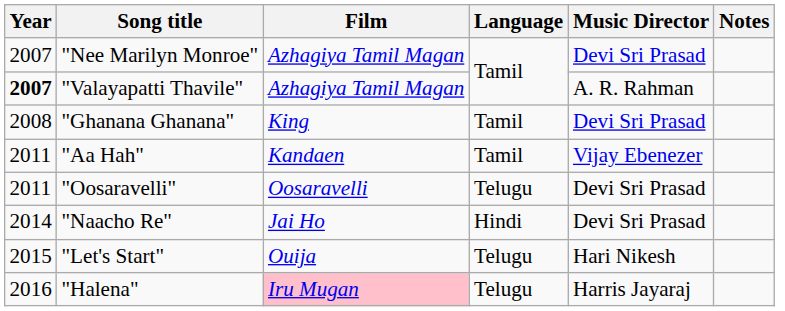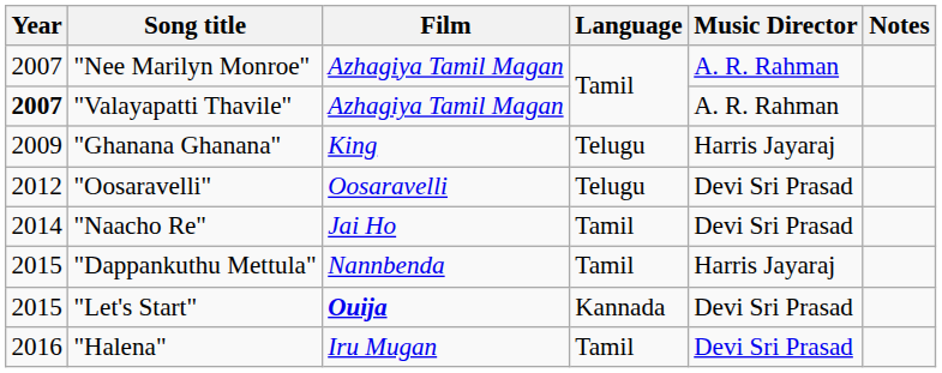 <table class="wikitable sortable">
 <tr>
 <th>Year</th>
 <th>Song title</th>
 <th>Film</th>
 <th>Language</th>
 <th>Music Director</th>
 <th>Notes</th>
 </tr>
 <tr>
 <td>2007</td>
 <td>"Nee Marilyn Monroe"</td>
 <td><em><a href='#'>Azhagiya Tamil Magan</a></em></td>
 <td rowspan="2">Tamil</td>
-<td><a href='#'>Devi Sri Prasad</a></td>
+<td><a href='#'>A. R. Rahman</a></td>
 <td></td>
 </tr>
 <tr>
 <td><strong>2007</strong></td>
 <td>"Valayapatti Thavile"</td>
 <td><em><a href='#'>Azhagiya Tamil Magan</a></em></td>
 <td>A. R. Rahman</td>
 <td></td>
 </tr>
 <tr>
-<td>2008</td>
+<td>2009</td>
 <td>"Ghanana Ghanana"</td>
 <td><em><a href='#'>King</a></em></td>
-<td>Tamil</td>
-<td><a href='#'>Devi Sri Prasad</a></td>
+<td>Telugu</td>
+<td>Harris Jayaraj</td>
 <td></td>
 </tr>
 <tr>
-<td>2011</td>
-<td>"Aa Hah"</td>
-<td><em><a href='#'>Kandaen</a></em></td>
-<td>Tamil</td>
-<td><a href='#'>Vijay Ebenezer</a></td>
-<td></td>
-</tr>
-<tr>
-<td>2011</td>
+<td>2012</td>
 <td>"Oosaravelli"</td>
 <td><em><a href='#'>Oosaravelli</a></em></td>
 <td>Telugu</td>
 <td>Devi Sri Prasad</td>
 <td></td>
 </tr>
 <tr>
 <td>2014</td>
 <td>"Naacho Re"</td>
 <td><em><a href='#'>Jai Ho</a></em></td>
-<td>Hindi</td>
+<td>Tamil</td>
 <td>Devi Sri Prasad</td>
 <td></td>
 </tr>
 <tr>
 <td>2015</td>
+<td>"Dappankuthu Mettula"</td>
+<td><em><a href='#'>Nannbenda</a></em></td>
+<td>Tamil</td>
+<td>Harris Jayaraj</td>
+<td></td>
+</tr>
+<tr>
+<td>2015</td>
 <td>"Let's Start"</td>
-<td><em><a href='#'>Ouija</a></em></td>
-<td>Telugu</td>
-<td>Hari Nikesh</td>
+<td><strong><em><a href='#'>Ouija</a></em></strong></td>
+<td>Kannada</td>
+<td>Devi Sri Prasad</td>
 <td></td>
 </tr>
 <tr>
 <td>2016</td>
 <td>"Halena"</td>
-<td style="background: pink;"><em><a href='#'>Iru Mugan</a></em></td>
-<td>Telugu</td>
-<td>Harris Jayaraj</td>
+<td><em><a href='#'>Iru Mugan</a></em></td>
+<td>Tamil</td>
+<td><a href='#'>Devi Sri Prasad</a></td>
 <td></td>
 </tr>
 </table>
